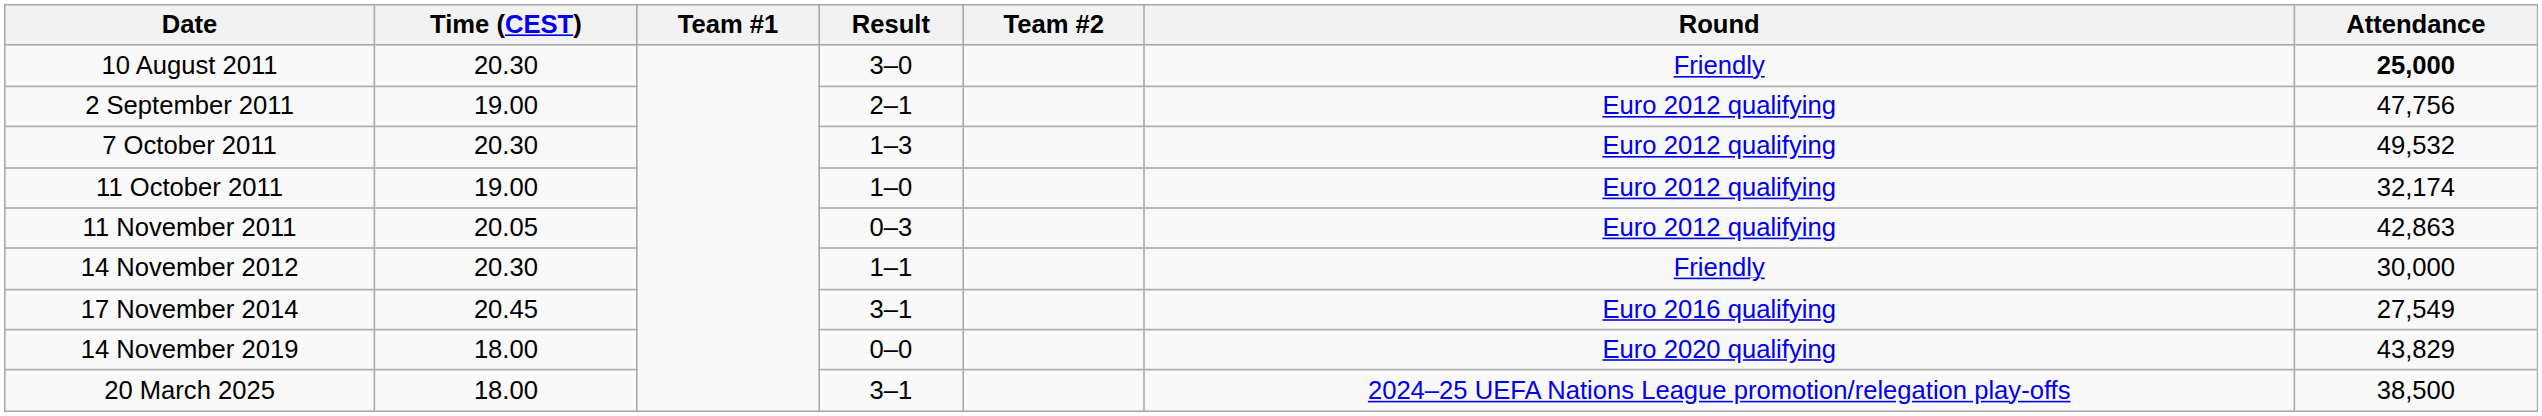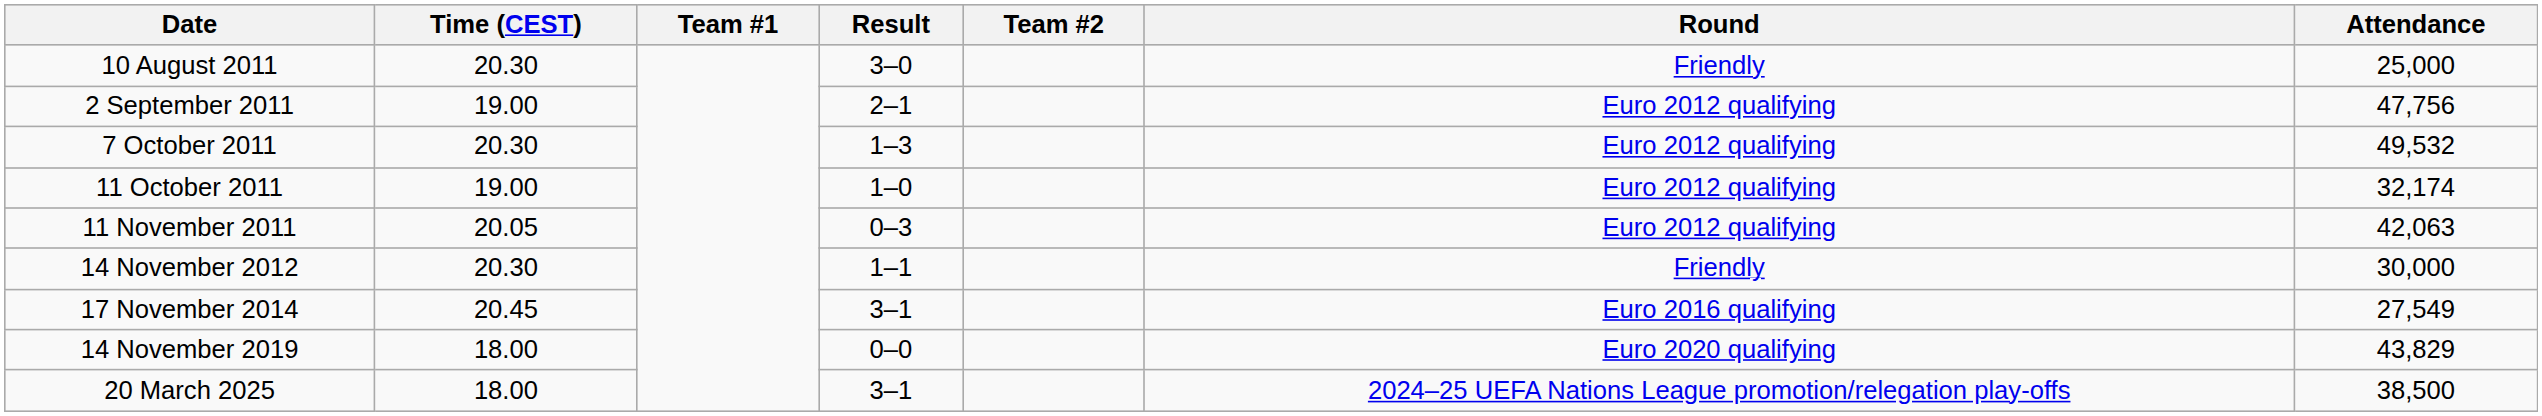 <table class="wikitable" style="text-align:center; width:100%">
 <tr>
 <th>Date</th>
 <th>Time (<a href='#'>CEST</a>)</th>
 <th>Team #1</th>
 <th>Result</th>
 <th>Team #2</th>
 <th>Round</th>
 <th>Attendance</th>
 </tr>
 <tr>
 <td>10 August 2011</td>
 <td>20.30</td>
 <td rowspan=9></td>
 <td style="text-align:center;">3–0</td>
 <td></td>
 <td><a href='#'>Friendly</a></td>
-<td style="text-align:center;"><strong>25,000</strong></td>
+<td style="text-align:center;">25,000</td>
 </tr>
 <tr>
 <td>2 September 2011</td>
 <td>19.00</td>
 <td style="text-align:center;">2–1</td>
 <td></td>
 <td><a href='#'>Euro 2012 qualifying</a></td>
 <td style="text-align:center;">47,756</td>
 </tr>
 <tr>
 <td>7 October 2011</td>
 <td>20.30</td>
 <td style="text-align:center;">1–3</td>
 <td></td>
 <td><a href='#'>Euro 2012 qualifying</a></td>
 <td style="text-align:center;">49,532</td>
 </tr>
 <tr>
 <td>11 October 2011</td>
 <td>19.00</td>
 <td style="text-align:center;">1–0</td>
 <td></td>
 <td><a href='#'>Euro 2012 qualifying</a></td>
 <td style="text-align:center;">32,174</td>
 </tr>
 <tr>
 <td>11 November 2011</td>
 <td>20.05</td>
 <td style="text-align:center;">0–3</td>
 <td></td>
 <td><a href='#'>Euro 2012 qualifying</a></td>
-<td style="text-align:center;">42,863</td>
+<td style="text-align:center;">42,063</td>
 </tr>
 <tr>
 <td>14 November 2012</td>
 <td>20.30</td>
 <td style="text-align:center;">1–1</td>
 <td></td>
 <td><a href='#'>Friendly</a></td>
 <td style="text-align:center;">30,000</td>
 </tr>
 <tr>
 <td>17 November 2014</td>
 <td>20.45</td>
 <td style="text-align:center;">3–1</td>
 <td></td>
 <td><a href='#'>Euro 2016 qualifying</a></td>
 <td style="text-align:center;">27,549</td>
 </tr>
 <tr>
 <td>14 November 2019</td>
 <td>18.00</td>
 <td style="text-align:center;">0–0</td>
 <td></td>
 <td><a href='#'>Euro 2020 qualifying</a></td>
 <td style="text-align:center;">43,829</td>
 </tr>
 <tr>
 <td>20 March 2025</td>
 <td>18.00</td>
 <td style="text-align:center;">3–1</td>
 <td></td>
 <td><a href='#'>2024–25 UEFA Nations League promotion/relegation play-offs</a></td>
 <td style="text-align:center;">38,500</td>
 </tr>
 </table>
